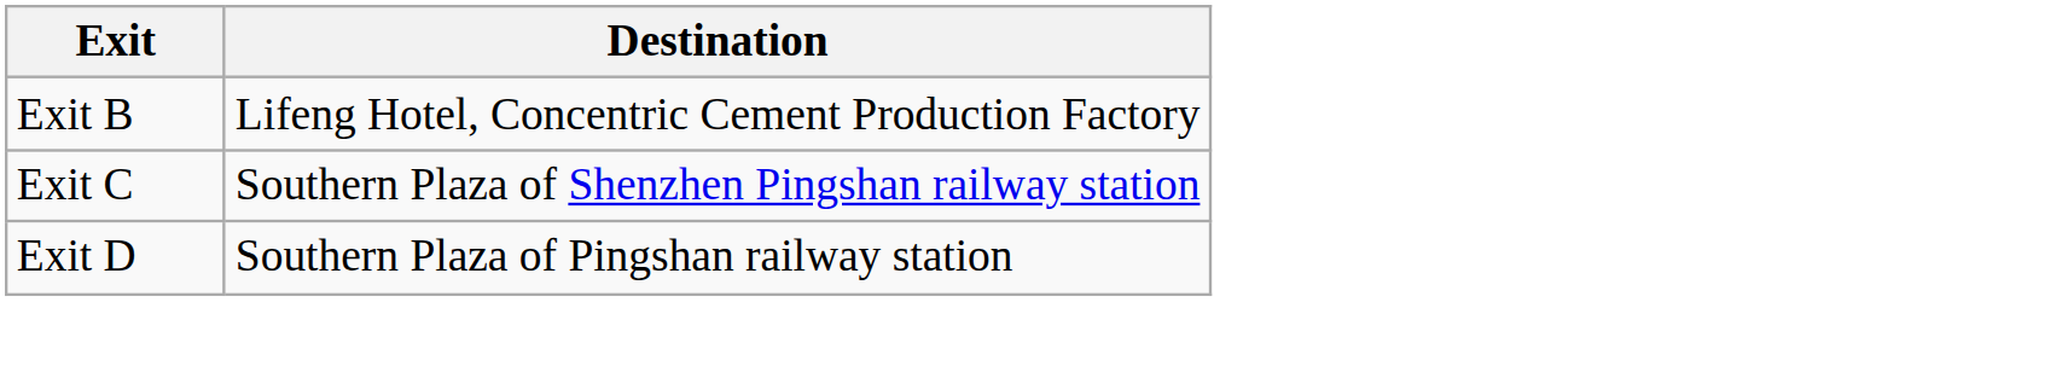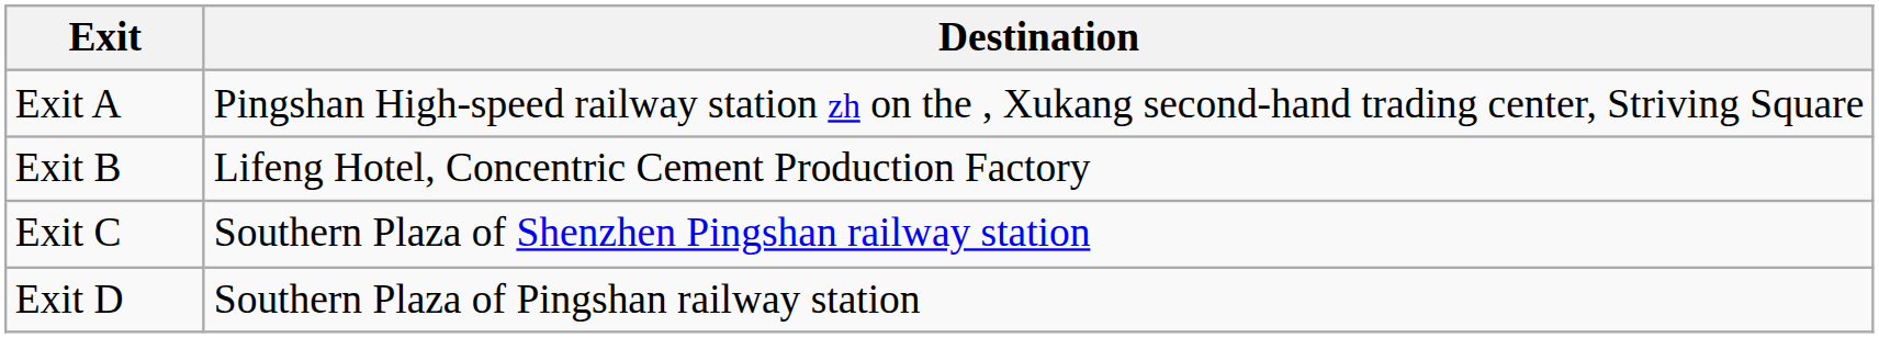 <table class="wikitable">
 <tr>
 <th style="width:70px">Exit</th>
 <th>Destination</th>
+</tr>
+<tr>
+<td>Exit A</td>
+<td>Pingshan High-speed railway station <small><a href='#'>zh</a></small> on the , Xukang second-hand trading center, Striving Square</td>
 </tr>
 <tr>
 <td>Exit B</td>
 <td>Lifeng Hotel, Concentric Cement Production Factory</td>
 </tr>
 <tr>
 <td>Exit C</td>
 <td>Southern Plaza of <a href='#'>Shenzhen Pingshan railway station</a></td>
 </tr>
 <tr>
 <td>Exit D</td>
 <td>Southern Plaza of Pingshan railway station</td>
 </tr>
 </table>
